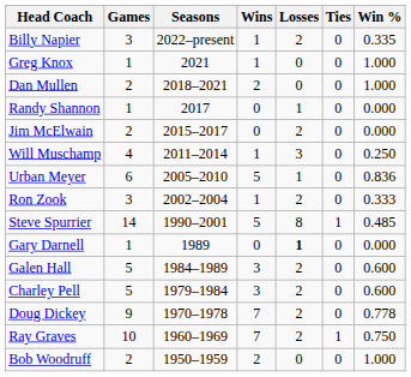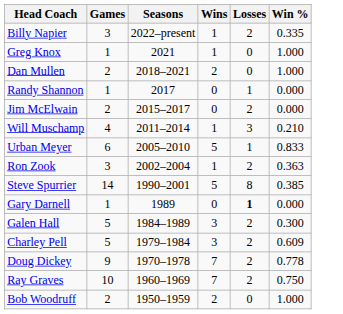 <table class="sortable wikitable" style="text-align:center">
 <tr>
 <th>Head Coach</th>
 <th>Games</th>
 <th>Seasons</th>
 <th>Wins</th>
 <th>Losses</th>
-<th>Ties</th>
 <th>Win %</th>
 </tr>
 <tr>
 <td align="left"><a href='#'>Billy Napier</a></td>
 <td>3</td>
 <td>2022–present</td>
 <td>1</td>
 <td>2</td>
-<td>0</td>
 <td>0.335</td>
 </tr>
 <tr>
 <td align="left"><a href='#'>Greg Knox</a></td>
 <td>1</td>
 <td>2021</td>
 <td>1</td>
-<td>0</td>
 <td>0</td>
 <td>1.000</td>
 </tr>
 <tr>
 <td align="left"><a href='#'>Dan Mullen</a></td>
 <td>2</td>
 <td>2018–2021</td>
 <td>2</td>
 <td>0</td>
-<td>0</td>
 <td>1.000</td>
 </tr>
 <tr>
 <td align="left"><a href='#'>Randy Shannon</a></td>
 <td>1</td>
 <td>2017</td>
 <td>0</td>
 <td>1</td>
-<td>0</td>
 <td>0.000</td>
 </tr>
 <tr>
 <td align="left"><a href='#'>Jim McElwain</a></td>
 <td>2</td>
 <td>2015–2017</td>
 <td>0</td>
 <td>2</td>
-<td>0</td>
 <td>0.000</td>
 </tr>
 <tr>
 <td align="left"><a href='#'>Will Muschamp</a></td>
 <td>4</td>
 <td>2011–2014</td>
 <td>1</td>
 <td>3</td>
-<td>0</td>
-<td>0.250</td>
+<td>0.210</td>
 </tr>
 <tr>
 <td align="left"><a href='#'>Urban Meyer</a></td>
 <td>6</td>
 <td>2005–2010</td>
 <td>5</td>
 <td>1</td>
-<td>0</td>
-<td>0.836</td>
+<td>0.833</td>
 </tr>
 <tr>
 <td align="left"><a href='#'>Ron Zook</a></td>
 <td>3</td>
 <td>2002–2004</td>
 <td>1</td>
 <td>2</td>
-<td>0</td>
-<td>0.333</td>
+<td>0.363</td>
 </tr>
 <tr>
 <td align="left"><a href='#'>Steve Spurrier</a></td>
 <td>14</td>
 <td>1990–2001</td>
 <td>5</td>
 <td>8</td>
-<td>1</td>
-<td>0.485</td>
+<td>0.385</td>
 </tr>
 <tr>
 <td align="left"><a href='#'>Gary Darnell</a></td>
 <td>1</td>
 <td>1989</td>
 <td>0</td>
 <td><strong>1</strong></td>
-<td>0</td>
 <td>0.000</td>
 </tr>
 <tr>
 <td align="left"><a href='#'>Galen Hall</a></td>
 <td>5</td>
 <td>1984–1989</td>
 <td>3</td>
 <td>2</td>
-<td>0</td>
-<td>0.600</td>
+<td>0.300</td>
 </tr>
 <tr>
 <td align="left"><a href='#'>Charley Pell</a></td>
 <td>5</td>
 <td>1979–1984</td>
 <td>3</td>
 <td>2</td>
-<td>0</td>
-<td>0.600</td>
+<td>0.609</td>
 </tr>
 <tr>
 <td align="left"><a href='#'>Doug Dickey</a></td>
 <td>9</td>
 <td>1970–1978</td>
 <td>7</td>
 <td>2</td>
-<td>0</td>
 <td>0.778</td>
 </tr>
 <tr>
 <td align="left"><a href='#'>Ray Graves</a></td>
 <td>10</td>
 <td>1960–1969</td>
 <td>7</td>
 <td>2</td>
-<td>1</td>
 <td>0.750</td>
 </tr>
 <tr>
 <td align="left"><a href='#'>Bob Woodruff</a></td>
 <td>2</td>
 <td>1950–1959</td>
 <td>2</td>
 <td>0</td>
-<td>0</td>
 <td>1.000</td>
 </tr>
 </table>
